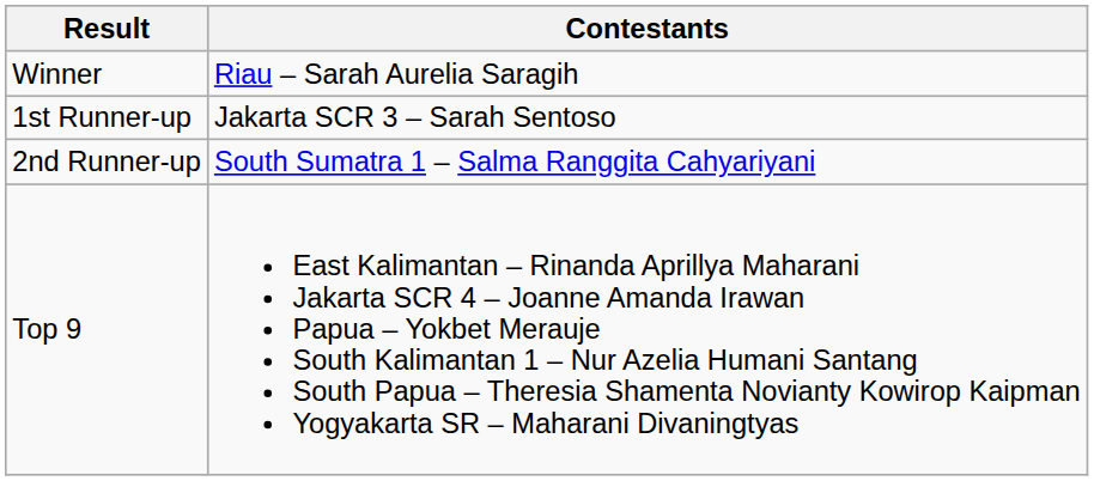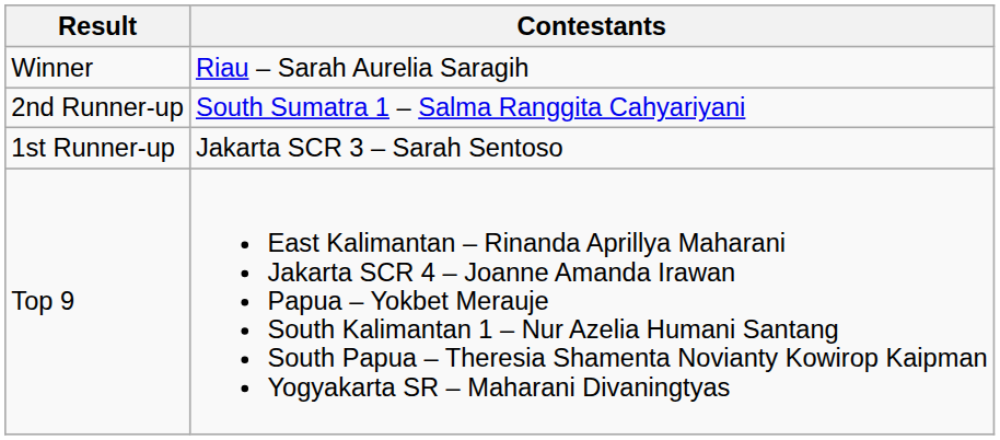 <table class="wikitable" style="font-size: 90%;">
 <tr>
 <th>Result</th>
 <th>Contestants</th>
 </tr>
 <tr>
 <td>Winner</td>
 <td><a href='#'>Riau</a> – Sarah Aurelia Saragih</td>
 </tr>
 <tr>
+<td>2nd Runner-up</td>
+<td><a href='#'>South Sumatra 1</a> – <a href='#'>Salma Ranggita Cahyariyani</a></td>
+</tr>
+<tr>
 <td>1st Runner-up</td>
 <td>Jakarta SCR 3 – Sarah Sentoso</td>
-</tr>
-<tr>
-<td>2nd Runner-up</td>
-<td><a href='#'>South Sumatra 1</a> – <a href='#'>Salma Ranggita Cahyariyani</a></td>
 </tr>
 <tr>
 <td>Top 9</td>
 <td><br><ul><li>East Kalimantan – Rinanda Aprillya Maharani</li><li>Jakarta SCR 4 – Joanne Amanda Irawan</li><li>Papua – Yokbet Merauje</li><li>South Kalimantan 1 – Nur Azelia Humani Santang</li><li>South Papua – Theresia Shamenta Novianty Kowirop Kaipman</li><li>Yogyakarta SR – Maharani Divaningtyas</li></ul></td>
 </tr>
 </table>
